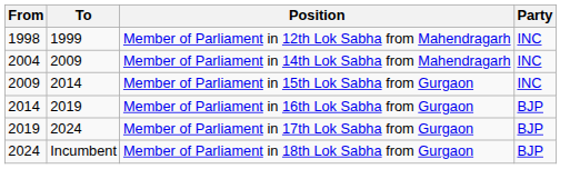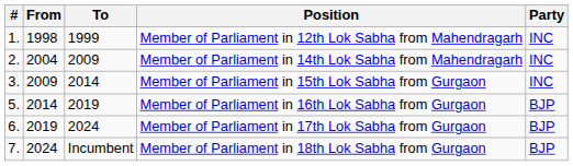 <table class="wikitable">
 <tr>
+<th>#</th>
 <th>From</th>
 <th>To</th>
 <th>Position</th>
 <th>Party</th>
 </tr>
 <tr>
+<td>1.</td>
 <td>1998</td>
 <td>1999</td>
 <td><a href='#'>Member of Parliament</a> in <a href='#'>12th Lok Sabha</a> from <a href='#'>Mahendragarh</a></td>
 <td><a href='#'>INC</a></td>
 </tr>
 <tr>
+<td>2.</td>
 <td>2004</td>
 <td>2009</td>
 <td><a href='#'>Member of Parliament</a> in <a href='#'>14th Lok Sabha</a> from <a href='#'>Mahendragarh</a></td>
 <td><a href='#'>INC</a></td>
 </tr>
 <tr>
+<td>3.</td>
 <td>2009</td>
 <td>2014</td>
 <td><a href='#'>Member of Parliament</a> in <a href='#'>15th Lok Sabha</a> from <a href='#'>Gurgaon</a></td>
 <td><a href='#'>INC</a></td>
 </tr>
 <tr>
+<td>5.</td>
 <td>2014</td>
 <td>2019</td>
 <td><a href='#'>Member of Parliament</a> in <a href='#'>16th Lok Sabha</a> from <a href='#'>Gurgaon</a></td>
 <td><a href='#'>BJP</a></td>
 </tr>
 <tr>
+<td>6.</td>
 <td>2019</td>
 <td>2024</td>
 <td><a href='#'>Member of Parliament</a> in <a href='#'>17th Lok Sabha</a> from <a href='#'>Gurgaon</a></td>
 <td><a href='#'>BJP</a></td>
 </tr>
 <tr>
+<td>7.</td>
 <td>2024</td>
 <td>Incumbent</td>
 <td><a href='#'>Member of Parliament</a> in <a href='#'>18th Lok Sabha</a> from <a href='#'>Gurgaon</a></td>
 <td><a href='#'>BJP</a></td>
 </tr>
 </table>
